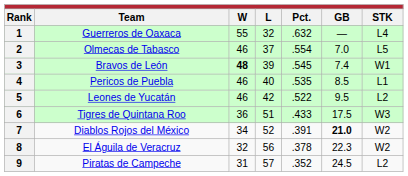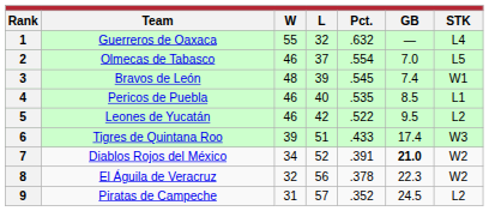 <table class="wikitable plainrowheaders" width="100%" style="text-align:center;">
 <tr>
 <th style="background:#B52735;" colspan="7"></th>
 </tr>
 <tr>
 <th scope="col" width="5%">Rank</th>
 <th>Team</th>
 <th>W</th>
 <th>L</th>
 <th>Pct.</th>
 <th>GB</th>
 <th>STK</th>
 </tr>
 <tr style="background-color:#ccffcc;">
 <th>1</th>
 <td><a href='#'>Guerreros de Oaxaca</a></td>
 <td>55</td>
 <td>32</td>
 <td>.632</td>
 <td>—</td>
 <td>L4</td>
 </tr>
 <tr style="background-color:#ccffcc;">
 <th>2</th>
 <td><a href='#'>Olmecas de Tabasco</a></td>
 <td>46</td>
 <td>37</td>
 <td>.554</td>
 <td>7.0</td>
 <td>L5</td>
 </tr>
 <tr style="background-color:#ccffcc;">
 <th>3</th>
 <td><a href='#'>Bravos de León</a></td>
-<td><strong>48</strong></td>
+<td>48</td>
 <td>39</td>
 <td>.545</td>
 <td>7.4</td>
 <td>W1</td>
 </tr>
 <tr style="background-color:#ccffcc;">
 <th>4</th>
 <td><a href='#'>Pericos de Puebla</a></td>
 <td>46</td>
 <td>40</td>
 <td>.535</td>
 <td>8.5</td>
 <td>L1</td>
 </tr>
 <tr style="background-color:#ccffcc;">
 <th>5</th>
 <td><a href='#'>Leones de Yucatán</a></td>
 <td>46</td>
 <td>42</td>
 <td>.522</td>
 <td>9.5</td>
 <td>L2</td>
 </tr>
 <tr style="background-color:#ccffcc;">
 <th>6</th>
 <td><a href='#'>Tigres de Quintana Roo</a></td>
-<td>36</td>
+<td>39</td>
 <td>51</td>
 <td>.433</td>
-<td>17.5</td>
+<td>17.4</td>
 <td>W3</td>
 </tr>
 <tr>
 <th>7</th>
 <td><a href='#'>Diablos Rojos del México</a></td>
 <td>34</td>
 <td>52</td>
 <td>.391</td>
 <td><strong>21.0</strong></td>
 <td>W2</td>
 </tr>
 <tr>
 <th>8</th>
 <td><a href='#'>El Águila de Veracruz</a></td>
 <td>32</td>
 <td>56</td>
 <td>.378</td>
 <td>22.3</td>
 <td>W2</td>
 </tr>
 <tr>
 <th>9</th>
 <td><a href='#'>Piratas de Campeche</a></td>
 <td>31</td>
 <td>57</td>
 <td>.352</td>
 <td>24.5</td>
 <td>L2</td>
 </tr>
 </table>
